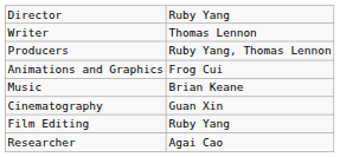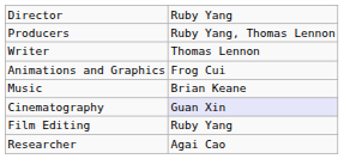 <table class="wikitable">
 <tr>
 <td>Director</td>
 <td>Ruby Yang</td>
 </tr>
 <tr>
+<td>Producers</td>
+<td>Ruby Yang, Thomas Lennon</td>
+</tr>
+<tr>
 <td>Writer</td>
 <td>Thomas Lennon</td>
-</tr>
-<tr>
-<td>Producers</td>
-<td>Ruby Yang, Thomas Lennon</td>
 </tr>
 <tr>
 <td>Animations and Graphics</td>
 <td>Frog Cui</td>
 </tr>
 <tr>
 <td>Music</td>
 <td>Brian Keane</td>
 </tr>
 <tr>
 <td>Cinematography</td>
-<td>Guan Xin</td>
+<td style="background: lavender;">Guan Xin</td>
 </tr>
 <tr>
 <td>Film Editing</td>
 <td>Ruby Yang</td>
 </tr>
 <tr>
 <td>Researcher</td>
 <td>Agai Cao</td>
 </tr>
 </table>
